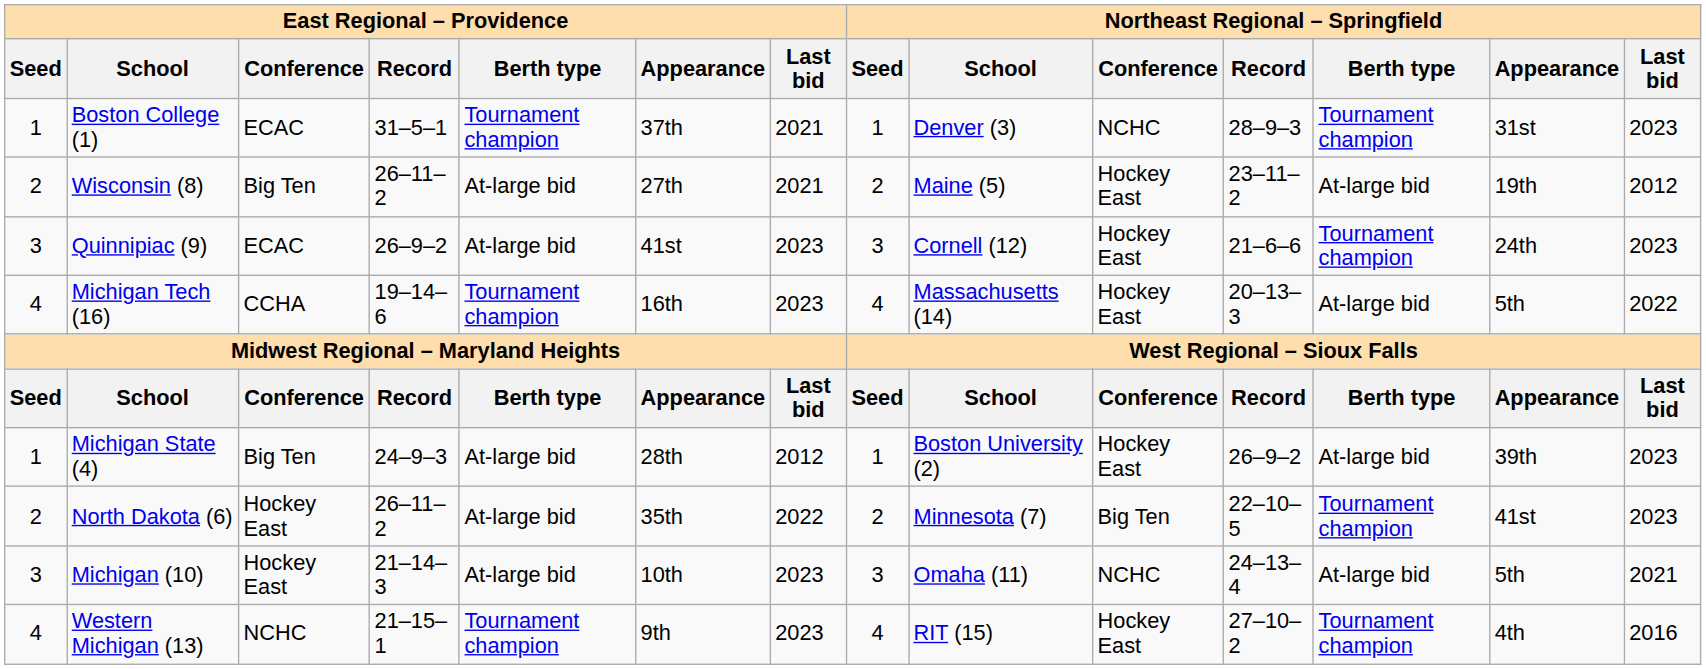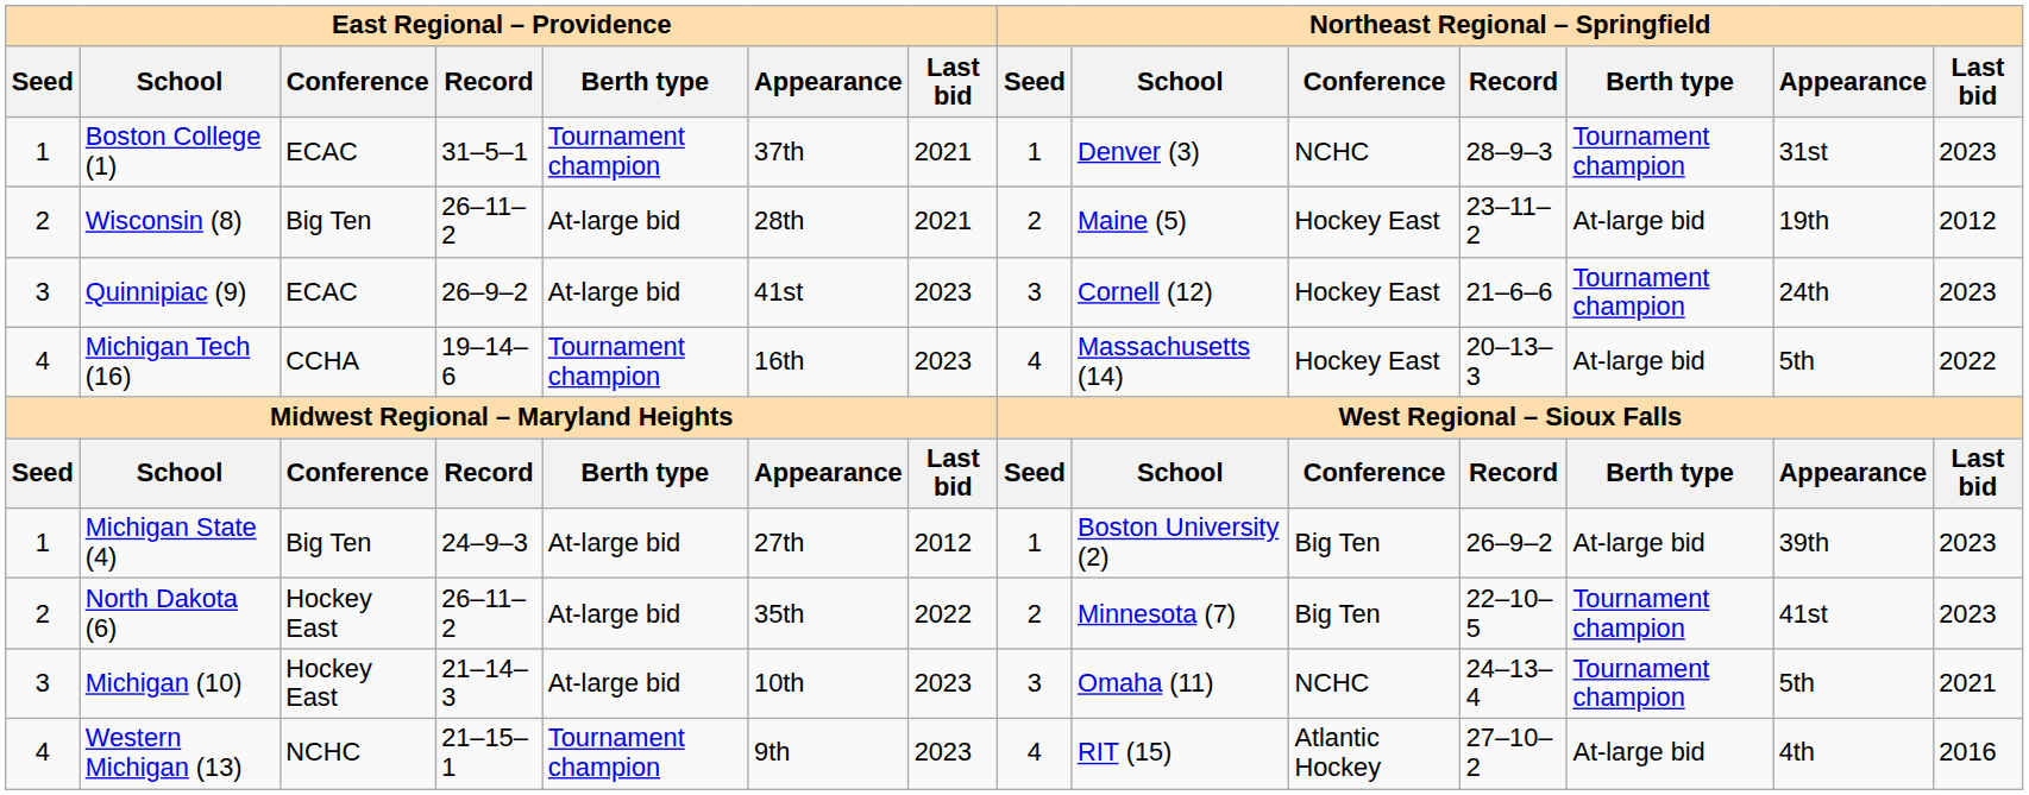 <table class="wikitable">
 <tr>
 <th colspan="7" style="background:#ffdead;">East Regional – Providence</th>
 <th colspan="7" style="background:#ffdead;">Northeast Regional – Springfield</th>
 </tr>
 <tr>
 <th>Seed</th>
 <th>School</th>
 <th>Conference</th>
 <th>Record</th>
 <th>Berth type</th>
 <th>Appearance</th>
 <th>Last bid</th>
 <th>Seed</th>
 <th>School</th>
 <th>Conference</th>
 <th>Record</th>
 <th>Berth type</th>
 <th>Appearance</th>
 <th>Last bid</th>
 </tr>
 <tr>
 <td align=center>1</td>
 <td><a href='#'>Boston College</a> (1)</td>
 <td>ECAC</td>
 <td>31–5–1</td>
 <td><a href='#'>Tournament champion</a></td>
 <td>37th</td>
 <td>2021</td>
 <td align=center>1</td>
 <td><a href='#'>Denver</a> (3)</td>
 <td>NCHC</td>
 <td>28–9–3</td>
 <td><a href='#'>Tournament champion</a></td>
 <td>31st</td>
 <td>2023</td>
 </tr>
 <tr>
 <td align=center>2</td>
 <td><a href='#'>Wisconsin</a> (8)</td>
 <td>Big Ten</td>
 <td>26–11–2</td>
 <td>At-large bid</td>
-<td>27th</td>
+<td>28th</td>
 <td>2021</td>
 <td align=center>2</td>
 <td><a href='#'>Maine</a> (5)</td>
 <td>Hockey East</td>
 <td>23–11–2</td>
 <td>At-large bid</td>
 <td>19th</td>
 <td>2012</td>
 </tr>
 <tr>
 <td align=center>3</td>
 <td><a href='#'>Quinnipiac</a> (9)</td>
 <td>ECAC</td>
 <td>26–9–2</td>
 <td>At-large bid</td>
 <td>41st</td>
 <td>2023</td>
 <td align=center>3</td>
 <td><a href='#'>Cornell</a> (12)</td>
 <td>Hockey East</td>
 <td>21–6–6</td>
 <td><a href='#'>Tournament champion</a></td>
 <td>24th</td>
 <td>2023</td>
 </tr>
 <tr>
 <td align=center>4</td>
 <td><a href='#'>Michigan Tech</a> (16)</td>
 <td>CCHA</td>
 <td>19–14–6</td>
 <td><a href='#'>Tournament champion</a></td>
 <td>16th</td>
 <td>2023</td>
 <td align=center>4</td>
 <td><a href='#'>Massachusetts</a> (14)</td>
 <td>Hockey East</td>
 <td>20–13–3</td>
 <td>At-large bid</td>
 <td>5th</td>
 <td>2022</td>
 </tr>
 <tr>
 <th colspan="7" style="background:#ffdead;">Midwest Regional – Maryland Heights</th>
 <th colspan="7" style="background:#ffdead;">West Regional – Sioux Falls</th>
 </tr>
 <tr>
 <th>Seed</th>
 <th>School</th>
 <th>Conference</th>
 <th>Record</th>
 <th>Berth type</th>
 <th>Appearance</th>
 <th>Last bid</th>
 <th>Seed</th>
 <th>School</th>
 <th>Conference</th>
 <th>Record</th>
 <th>Berth type</th>
 <th>Appearance</th>
 <th>Last bid</th>
 </tr>
 <tr>
 <td align=center>1</td>
 <td><a href='#'>Michigan State</a> (4)</td>
 <td>Big Ten</td>
 <td>24–9–3</td>
 <td>At-large bid</td>
-<td>28th</td>
+<td>27th</td>
 <td>2012</td>
 <td align=center>1</td>
 <td><a href='#'>Boston University</a> (2)</td>
-<td>Hockey East</td>
+<td>Big Ten</td>
 <td>26–9–2</td>
 <td>At-large bid</td>
 <td>39th</td>
 <td>2023</td>
 </tr>
 <tr>
 <td align=center>2</td>
 <td><a href='#'>North Dakota</a> (6)</td>
 <td>Hockey East</td>
 <td>26–11–2</td>
 <td>At-large bid</td>
 <td>35th</td>
 <td>2022</td>
 <td align=center>2</td>
 <td><a href='#'>Minnesota</a> (7)</td>
 <td>Big Ten</td>
 <td>22–10–5</td>
 <td><a href='#'>Tournament champion</a></td>
 <td>41st</td>
 <td>2023</td>
 </tr>
 <tr>
 <td align=center>3</td>
 <td><a href='#'>Michigan</a> (10)</td>
 <td>Hockey East</td>
 <td>21–14–3</td>
 <td>At-large bid</td>
 <td>10th</td>
 <td>2023</td>
 <td align=center>3</td>
 <td><a href='#'>Omaha</a> (11)</td>
 <td>NCHC</td>
 <td>24–13–4</td>
-<td>At-large bid</td>
+<td><a href='#'>Tournament champion</a></td>
 <td>5th</td>
 <td>2021</td>
 </tr>
 <tr>
 <td align=center>4</td>
 <td><a href='#'>Western Michigan</a> (13)</td>
 <td>NCHC</td>
 <td>21–15–1</td>
 <td><a href='#'>Tournament champion</a></td>
 <td>9th</td>
 <td>2023</td>
 <td align=center>4</td>
 <td><a href='#'>RIT</a> (15)</td>
-<td>Hockey East</td>
+<td>Atlantic Hockey</td>
 <td>27–10–2</td>
-<td><a href='#'>Tournament champion</a></td>
+<td>At-large bid</td>
 <td>4th</td>
 <td>2016</td>
 </tr>
 </table>
